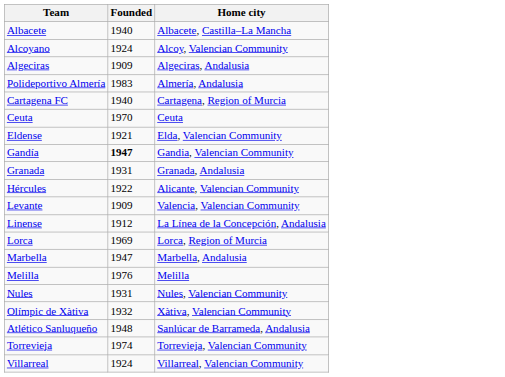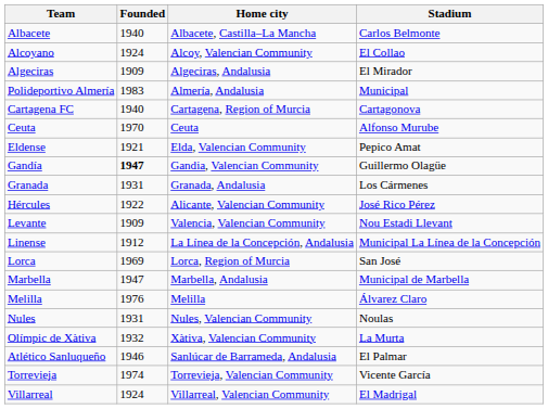 <table class="wikitable sortable">
 <tr>
 <th>Team</th>
 <th>Founded</th>
 <th>Home city</th>
+<th>Stadium</th>
 </tr>
 <tr>
 <td><a href='#'>Albacete</a></td>
 <td>1940</td>
 <td><a href='#'>Albacete</a>, <a href='#'>Castilla–La Mancha</a></td>
+<td><a href='#'>Carlos Belmonte</a></td>
 </tr>
 <tr>
 <td><a href='#'>Alcoyano</a></td>
 <td>1924</td>
 <td><a href='#'>Alcoy</a>, <a href='#'>Valencian Community</a></td>
+<td><a href='#'>El Collao</a></td>
 </tr>
 <tr>
 <td><a href='#'>Algeciras</a></td>
 <td>1909</td>
 <td><a href='#'>Algeciras</a>, <a href='#'>Andalusia</a></td>
+<td>El Mirador</td>
 </tr>
 <tr>
 <td><a href='#'>Polideportivo Almería</a></td>
 <td>1983</td>
 <td><a href='#'>Almería</a>, <a href='#'>Andalusia</a></td>
+<td><a href='#'>Municipal</a></td>
 </tr>
 <tr>
 <td><a href='#'>Cartagena FC</a></td>
 <td>1940</td>
 <td><a href='#'>Cartagena</a>, <a href='#'>Region of Murcia</a></td>
+<td><a href='#'>Cartagonova</a></td>
 </tr>
 <tr>
 <td><a href='#'>Ceuta</a></td>
 <td>1970</td>
 <td><a href='#'>Ceuta</a></td>
+<td><a href='#'>Alfonso Murube</a></td>
 </tr>
 <tr>
 <td><a href='#'>Eldense</a></td>
 <td>1921</td>
 <td><a href='#'>Elda</a>, <a href='#'>Valencian Community</a></td>
+<td>Pepico Amat</td>
 </tr>
 <tr>
 <td><a href='#'>Gandía</a></td>
 <td><strong>1947</strong></td>
 <td><a href='#'>Gandia</a>, <a href='#'>Valencian Community</a></td>
+<td>Guillermo Olagüe</td>
 </tr>
 <tr>
 <td><a href='#'>Granada</a></td>
 <td>1931</td>
 <td><a href='#'>Granada</a>, <a href='#'>Andalusia</a></td>
+<td>Los Cármenes</td>
 </tr>
 <tr>
 <td><a href='#'>Hércules</a></td>
 <td>1922</td>
 <td><a href='#'>Alicante</a>, <a href='#'>Valencian Community</a></td>
+<td><a href='#'>José Rico Pérez</a></td>
 </tr>
 <tr>
 <td><a href='#'>Levante</a></td>
 <td>1909</td>
 <td><a href='#'>Valencia</a>, <a href='#'>Valencian Community</a></td>
+<td><a href='#'>Nou Estadi Llevant</a></td>
 </tr>
 <tr>
 <td><a href='#'>Linense</a></td>
 <td>1912</td>
 <td><a href='#'>La Línea de la Concepción</a>, <a href='#'>Andalusia</a></td>
+<td><a href='#'>Municipal La Línea de la Concepción</a></td>
 </tr>
 <tr>
 <td><a href='#'>Lorca</a></td>
 <td>1969</td>
 <td><a href='#'>Lorca</a>, <a href='#'>Region of Murcia</a></td>
+<td>San José</td>
 </tr>
 <tr>
 <td><a href='#'>Marbella</a></td>
 <td>1947</td>
 <td><a href='#'>Marbella</a>, <a href='#'>Andalusia</a></td>
+<td><a href='#'>Municipal de Marbella</a></td>
 </tr>
 <tr>
 <td><a href='#'>Melilla</a></td>
 <td>1976</td>
 <td><a href='#'>Melilla</a></td>
+<td><a href='#'>Álvarez Claro</a></td>
 </tr>
 <tr>
 <td><a href='#'>Nules</a></td>
 <td>1931</td>
 <td><a href='#'>Nules</a>, <a href='#'>Valencian Community</a></td>
+<td>Noulas</td>
 </tr>
 <tr>
 <td><a href='#'>Olímpic de Xàtiva</a></td>
 <td>1932</td>
 <td><a href='#'>Xàtiva</a>, <a href='#'>Valencian Community</a></td>
+<td><a href='#'>La Murta</a></td>
 </tr>
 <tr>
 <td><a href='#'>Atlético Sanluqueño</a></td>
-<td>1948</td>
+<td>1946</td>
 <td><a href='#'>Sanlúcar de Barrameda</a>, <a href='#'>Andalusia</a></td>
+<td>El Palmar</td>
 </tr>
 <tr>
 <td><a href='#'>Torrevieja</a></td>
 <td>1974</td>
 <td><a href='#'>Torrevieja</a>, <a href='#'>Valencian Community</a></td>
+<td>Vicente García</td>
 </tr>
 <tr>
 <td><a href='#'>Villarreal</a></td>
 <td>1924</td>
 <td><a href='#'>Villarreal</a>, <a href='#'>Valencian Community</a></td>
+<td><a href='#'>El Madrigal</a></td>
 </tr>
 </table>
